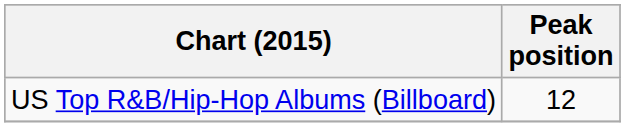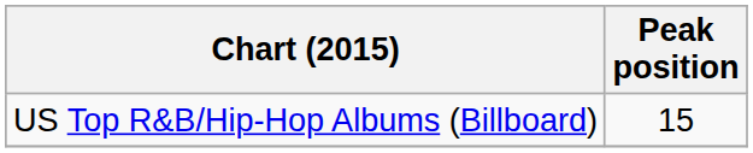 <table class="wikitable">
 <tr>
 <th>Chart (2015)</th>
 <th>Peak<br>position</th>
 </tr>
 <tr>
 <td>US <a href='#'>Top R&B/Hip-Hop Albums</a> (<a href='#'>Billboard</a>)</td>
-<td align="center">12</td>
+<td align="center">15</td>
 </tr>
 <tr>
 </tr>
 </table>
